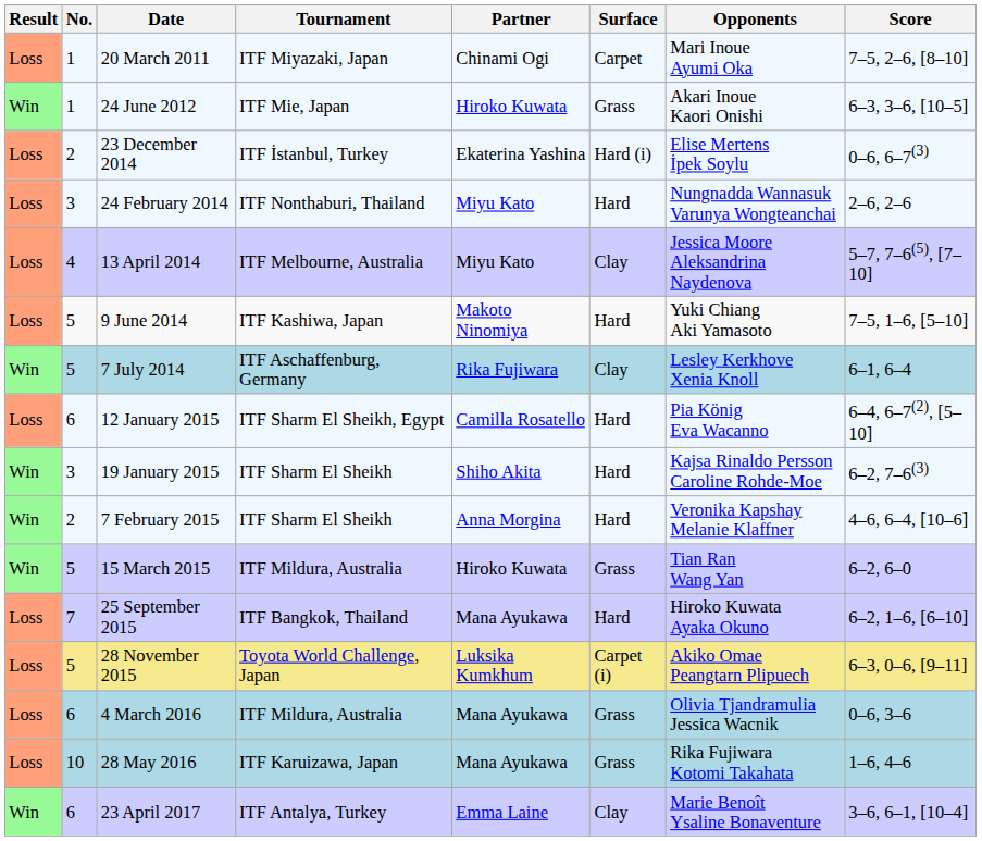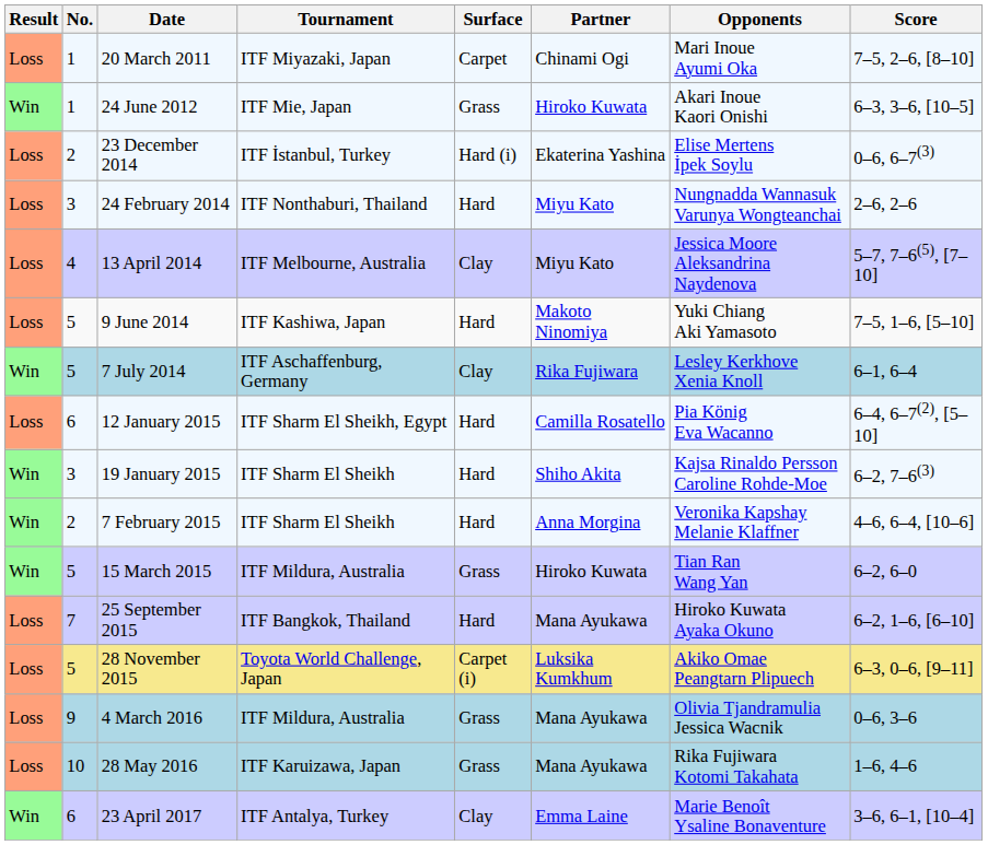 <table class="sortable wikitable">
 <tr>
 <th>Result</th>
 <th class="unsortable">No.</th>
 <th>Date</th>
 <th>Tournament</th>
+<th>Surface</th>
 <th>Partner</th>
-<th>Surface</th>
 <th>Opponents</th>
 <th class="unsortable">Score</th>
 </tr>
 <tr style="background:#f0f8ff;">
 <td style="background:#ffa07a;">Loss</td>
 <td>1</td>
 <td>20 March 2011</td>
 <td>ITF Miyazaki, Japan</td>
+<td>Carpet</td>
 <td> Chinami Ogi</td>
-<td>Carpet</td>
 <td> Mari Inoue <br>  <a href='#'>Ayumi Oka</a></td>
 <td>7–5, 2–6, [8–10]</td>
 </tr>
 <tr style="background:#f0f8ff;">
 <td style="background:#98fb98;">Win</td>
 <td>1</td>
 <td>24 June 2012</td>
 <td>ITF Mie, Japan</td>
+<td>Grass</td>
 <td> <a href='#'>Hiroko Kuwata</a></td>
-<td>Grass</td>
 <td> Akari Inoue <br>  Kaori Onishi</td>
 <td>6–3, 3–6, [10–5]</td>
 </tr>
 <tr style="background:#f0f8ff;">
 <td style="background:#ffa07a;">Loss</td>
 <td>2</td>
 <td>23 December 2014</td>
 <td>ITF İstanbul, Turkey</td>
+<td>Hard (i)</td>
 <td> Ekaterina Yashina</td>
-<td>Hard (i)</td>
 <td> <a href='#'>Elise Mertens</a> <br>  <a href='#'>İpek Soylu</a></td>
 <td>0–6, 6–7<sup>(3)</sup></td>
 </tr>
 <tr style="background:#f0f8ff;">
 <td style="background:#ffa07a;">Loss</td>
 <td>3</td>
 <td>24 February 2014</td>
 <td>ITF Nonthaburi, Thailand</td>
+<td>Hard</td>
 <td> <a href='#'>Miyu Kato</a></td>
-<td>Hard</td>
 <td> <a href='#'>Nungnadda Wannasuk</a> <br>  <a href='#'>Varunya Wongteanchai</a></td>
 <td>2–6, 2–6</td>
 </tr>
 <tr style="background:#ccccff;">
 <td style="background:#ffa07a;">Loss</td>
 <td>4</td>
 <td>13 April 2014</td>
 <td>ITF Melbourne, Australia</td>
+<td>Clay</td>
 <td> Miyu Kato</td>
-<td>Clay</td>
 <td> <a href='#'>Jessica Moore</a> <br>  <a href='#'>Aleksandrina Naydenova</a></td>
 <td>5–7, 7–6<sup>(5)</sup>, [7–10]</td>
 </tr>
 <tr>
 <td style="background:#ffa07a;">Loss</td>
 <td>5</td>
 <td>9 June 2014</td>
 <td>ITF Kashiwa, Japan</td>
+<td>Hard</td>
 <td> <a href='#'>Makoto Ninomiya</a></td>
-<td>Hard</td>
 <td> Yuki Chiang <br>  Aki Yamasoto</td>
 <td>7–5, 1–6, [5–10]</td>
 </tr>
 <tr style="background:lightblue;">
 <td style="background:#98fb98;">Win</td>
 <td>5</td>
 <td>7 July 2014</td>
 <td>ITF Aschaffenburg, Germany</td>
+<td>Clay</td>
 <td> <a href='#'>Rika Fujiwara</a></td>
-<td>Clay</td>
 <td> <a href='#'>Lesley Kerkhove</a> <br>  <a href='#'>Xenia Knoll</a></td>
 <td>6–1, 6–4</td>
 </tr>
 <tr style="background:#f0f8ff;">
 <td style="background:#ffa07a;">Loss</td>
 <td>6</td>
 <td>12 January 2015</td>
 <td>ITF Sharm El Sheikh, Egypt</td>
+<td>Hard</td>
 <td> <a href='#'>Camilla Rosatello</a></td>
-<td>Hard</td>
 <td> <a href='#'>Pia König</a> <br>  <a href='#'>Eva Wacanno</a></td>
 <td>6–4, 6–7<sup>(2)</sup>, [5–10]</td>
 </tr>
 <tr style="background:#f0f8ff;">
 <td style="background:#98fb98;">Win</td>
 <td>3</td>
 <td>19 January 2015</td>
 <td>ITF Sharm El Sheikh</td>
+<td>Hard</td>
 <td> <a href='#'>Shiho Akita</a></td>
-<td>Hard</td>
 <td> <a href='#'>Kajsa Rinaldo Persson</a> <br>  <a href='#'>Caroline Rohde-Moe</a></td>
 <td>6–2, 7–6<sup>(3)</sup></td>
 </tr>
 <tr style="background:#f0f8ff;">
 <td style="background:#98fb98;">Win</td>
 <td>2</td>
 <td>7 February 2015</td>
 <td>ITF Sharm El Sheikh</td>
+<td>Hard</td>
 <td> <a href='#'>Anna Morgina</a></td>
-<td>Hard</td>
 <td> <a href='#'>Veronika Kapshay</a> <br>  <a href='#'>Melanie Klaffner</a></td>
 <td>4–6, 6–4, [10–6]</td>
 </tr>
 <tr style="background:#ccccff;">
 <td style="background:#98fb98;">Win</td>
 <td>5</td>
 <td>15 March 2015</td>
 <td>ITF Mildura, Australia</td>
+<td>Grass</td>
 <td> Hiroko Kuwata</td>
-<td>Grass</td>
 <td> <a href='#'>Tian Ran</a> <br>  <a href='#'>Wang Yan</a></td>
 <td>6–2, 6–0</td>
 </tr>
 <tr style="background:#ccccff;">
 <td style="background:#ffa07a;">Loss</td>
 <td>7</td>
 <td>25 September 2015</td>
 <td>ITF Bangkok, Thailand</td>
+<td>Hard</td>
 <td> Mana Ayukawa</td>
-<td>Hard</td>
 <td> Hiroko Kuwata <br>  <a href='#'>Ayaka Okuno</a></td>
 <td>6–2, 1–6, [6–10]</td>
 </tr>
 <tr style="background:#f7e98e;">
 <td style="background:#ffa07a;">Loss</td>
 <td>5</td>
 <td>28 November 2015</td>
 <td><a href='#'>Toyota World Challenge</a>, Japan</td>
+<td>Carpet (i)</td>
 <td> <a href='#'>Luksika Kumkhum</a></td>
-<td>Carpet (i)</td>
 <td> <a href='#'>Akiko Omae</a> <br>  <a href='#'>Peangtarn Plipuech</a></td>
 <td>6–3, 0–6, [9–11]</td>
 </tr>
 <tr style="background:lightblue;">
 <td style="background:#ffa07a;">Loss</td>
-<td>6</td>
+<td>9</td>
 <td>4 March 2016</td>
 <td>ITF Mildura, Australia</td>
+<td>Grass</td>
 <td> Mana Ayukawa</td>
-<td>Grass</td>
 <td> <a href='#'>Olivia Tjandramulia</a> <br>  Jessica Wacnik</td>
 <td>0–6, 3–6</td>
 </tr>
 <tr style="background:lightblue;">
 <td style="background:#ffa07a;">Loss</td>
 <td>10</td>
 <td>28 May 2016</td>
 <td>ITF Karuizawa, Japan</td>
+<td>Grass</td>
 <td> Mana Ayukawa</td>
-<td>Grass</td>
 <td> Rika Fujiwara <br>  <a href='#'>Kotomi Takahata</a></td>
 <td>1–6, 4–6</td>
 </tr>
 <tr style="background:#ccccff;">
 <td style="background:#98fb98;">Win</td>
 <td>6</td>
 <td>23 April 2017</td>
 <td>ITF Antalya, Turkey</td>
+<td>Clay</td>
 <td> <a href='#'>Emma Laine</a></td>
-<td>Clay</td>
 <td> <a href='#'>Marie Benoît</a> <br>  <a href='#'>Ysaline Bonaventure</a></td>
 <td>3–6, 6–1, [10–4]</td>
 </tr>
 </table>
